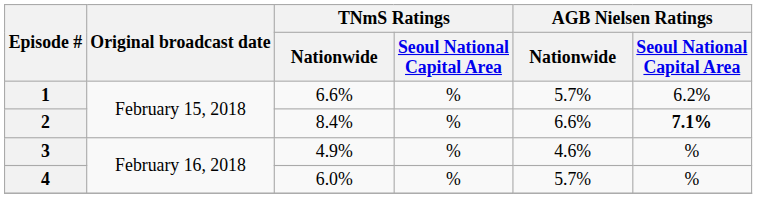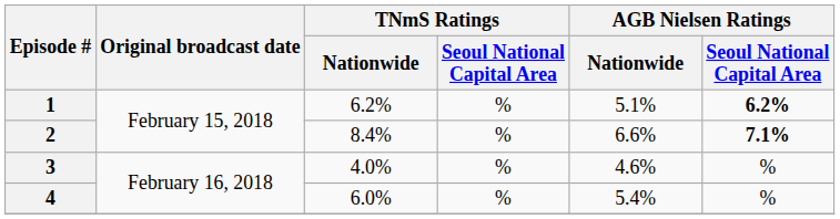 <table class=wikitable style="text-align:center">
 <tr>
 <th rowspan="2">Episode #</th>
 <th rowspan="2">Original broadcast date</th>
 <th colspan="2">TNmS Ratings</th>
 <th colspan="2">AGB Nielsen Ratings</th>
 </tr>
 <tr>
 <th width=100>Nationwide</th>
 <th width=100><a href='#'>Seoul National Capital Area</a></th>
 <th width=100>Nationwide</th>
 <th width=100><a href='#'>Seoul National Capital Area</a></th>
 </tr>
 <tr>
 <th>1</th>
 <td rowspan="2">February 15, 2018</td>
-<td>6.6%</td>
+<td>6.2%</td>
 <td>%</td>
-<td>5.7%</td>
-<td>6.2%</td>
+<td>5.1%</td>
+<td><strong>6.2%</strong></td>
 </tr>
 <tr>
 <th>2</th>
 <td>8.4%</td>
 <td>%</td>
 <td>6.6%</td>
 <td><strong>7.1%</strong></td>
 </tr>
 <tr>
 <th>3</th>
 <td rowspan="2">February 16, 2018</td>
-<td>4.9%</td>
+<td>4.0%</td>
 <td>%</td>
 <td>4.6%</td>
 <td>%</td>
 </tr>
 <tr>
 <th>4</th>
 <td>6.0%</td>
 <td>%</td>
-<td>5.7%</td>
+<td>5.4%</td>
 <td>%</td>
 </tr>
 <tr>
 </tr>
 </table>
